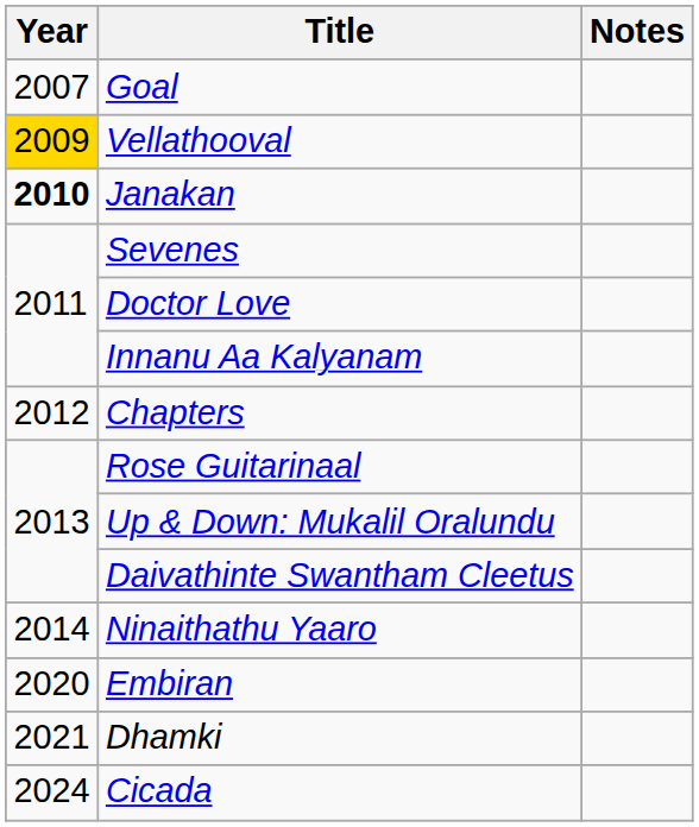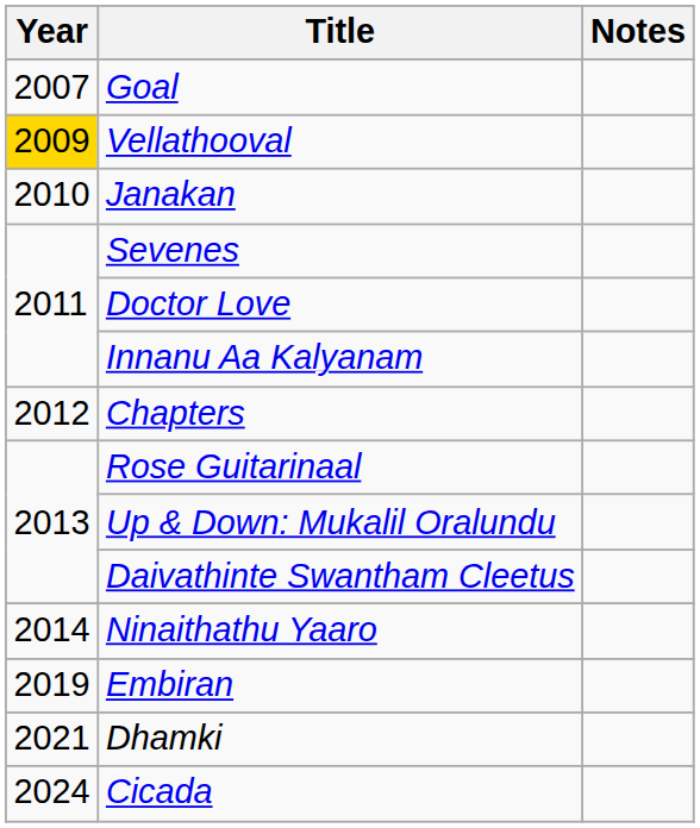 <table class="wikitable sortable">
 <tr>
 <th>Year</th>
 <th>Title</th>
 <th>Notes</th>
 </tr>
 <tr>
 <td>2007</td>
 <td><em><a href='#'>Goal</a></em></td>
 <td></td>
 </tr>
 <tr>
 <td style="background: gold;">2009</td>
 <td><em><a href='#'>Vellathooval</a></em></td>
 <td></td>
 </tr>
 <tr>
-<td><strong>2010</strong></td>
+<td>2010</td>
 <td><em><a href='#'>Janakan</a></em></td>
 <td></td>
 </tr>
 <tr>
 <td rowspan="3">2011</td>
 <td><em><a href='#'>Sevenes</a></em></td>
 <td></td>
 </tr>
 <tr>
 <td><em><a href='#'>Doctor Love</a></em></td>
 <td></td>
 </tr>
 <tr>
 <td><em><a href='#'>Innanu Aa Kalyanam</a></em></td>
 <td></td>
 </tr>
 <tr>
 <td>2012</td>
 <td><em><a href='#'>Chapters</a></em></td>
 <td></td>
 </tr>
 <tr>
 <td rowspan="3">2013</td>
 <td><em><a href='#'>Rose Guitarinaal</a></em></td>
 <td></td>
 </tr>
 <tr>
 <td><em><a href='#'>Up & Down: Mukalil Oralundu</a></em></td>
 <td></td>
 </tr>
 <tr>
 <td><em><a href='#'>Daivathinte Swantham Cleetus</a></em></td>
 <td></td>
 </tr>
 <tr>
 <td>2014</td>
 <td><em><a href='#'>Ninaithathu Yaaro</a></em></td>
 <td></td>
 </tr>
 <tr>
-<td>2020</td>
+<td>2019</td>
 <td><em><a href='#'>Embiran</a></em></td>
 <td></td>
 </tr>
 <tr>
 <td>2021</td>
 <td><em>Dhamki</em></td>
 <td></td>
 </tr>
 <tr>
 <td>2024</td>
 <td><em><a href='#'>Cicada</a></em></td>
 <td></td>
 </tr>
 </table>
